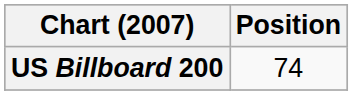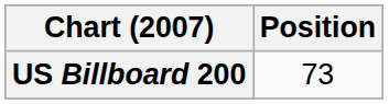 <table class="wikitable plainrowheaders" style="text-align:center">
 <tr>
 <th scope="col">Chart (2007)</th>
 <th scope="col">Position</th>
 </tr>
 <tr>
 <th scope="row">US <em>Billboard</em> 200</th>
-<td>74</td>
+<td>73</td>
 </tr>
 </table>
